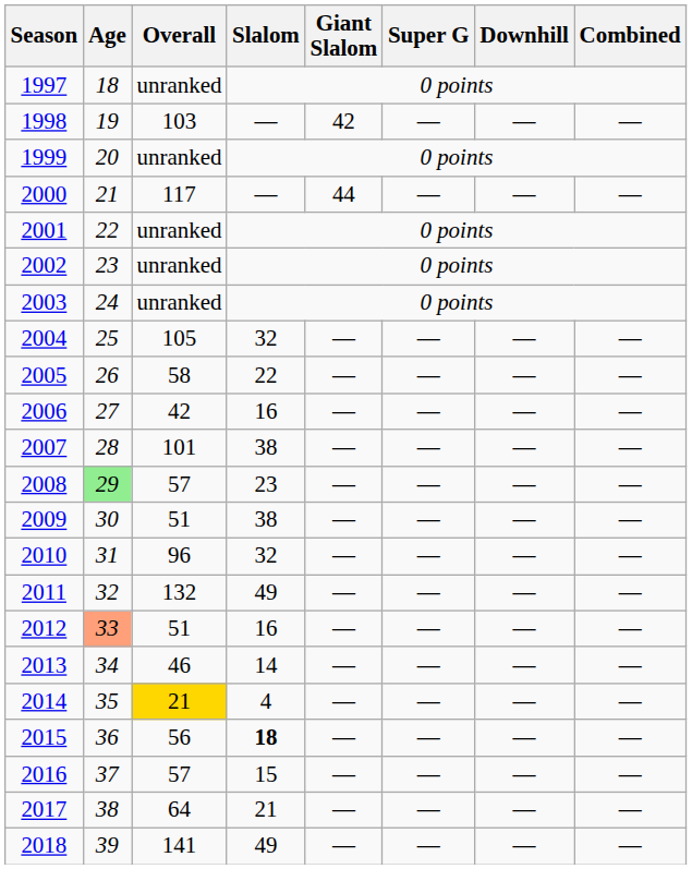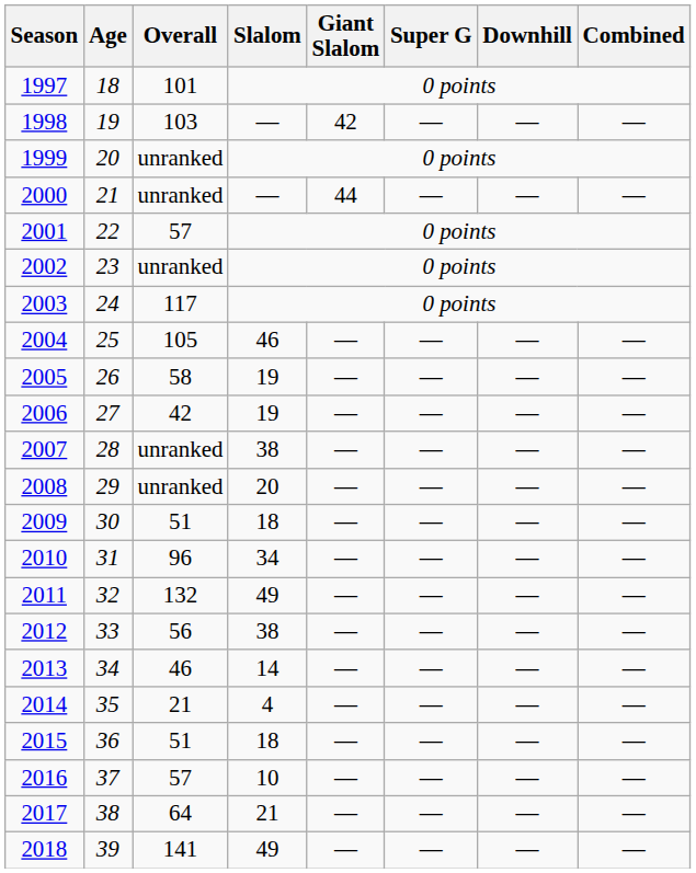 <table class=wikitable style="text-align:center">
 <tr>
 <th>Season</th>
 <th>Age</th>
 <th>Overall</th>
 <th>Slalom</th>
 <th>Giant<br>Slalom</th>
 <th>Super G</th>
 <th>Downhill</th>
 <th>Combined</th>
 </tr>
 <tr>
 <td><a href='#'>1997</a></td>
 <td><em>18</em></td>
-<td>unranked</td>
+<td>101</td>
 <td colspan=5><em>0 points</em></td>
 </tr>
 <tr>
 <td><a href='#'>1998</a></td>
 <td><em>19</em></td>
 <td>103</td>
 <td>—</td>
 <td>42</td>
 <td>—</td>
 <td>—</td>
 <td>—</td>
 </tr>
 <tr>
 <td><a href='#'>1999</a></td>
 <td><em>20</em></td>
 <td>unranked</td>
 <td colspan=5><em>0 points</em></td>
 </tr>
 <tr>
 <td><a href='#'>2000</a></td>
 <td><em>21</em></td>
-<td>117</td>
+<td>unranked</td>
 <td>—</td>
 <td>44</td>
 <td>—</td>
 <td>—</td>
 <td>—</td>
 </tr>
 <tr>
 <td><a href='#'>2001</a></td>
 <td><em>22</em></td>
-<td>unranked</td>
+<td>57</td>
 <td colspan=5><em>0 points</em></td>
 </tr>
 <tr>
 <td><a href='#'>2002</a></td>
 <td><em>23</em></td>
 <td>unranked</td>
 <td colspan=5><em>0 points</em></td>
 </tr>
 <tr>
 <td><a href='#'>2003</a></td>
 <td><em>24</em></td>
-<td>unranked</td>
+<td>117</td>
 <td colspan=5><em>0 points</em></td>
 </tr>
 <tr>
 <td><a href='#'>2004</a></td>
 <td><em>25</em></td>
 <td>105</td>
-<td>32</td>
+<td>46</td>
 <td>—</td>
 <td>—</td>
 <td>—</td>
 <td>—</td>
 </tr>
 <tr>
 <td><a href='#'>2005</a></td>
 <td><em>26</em></td>
 <td>58</td>
-<td>22</td>
+<td>19</td>
 <td>—</td>
 <td>—</td>
 <td>—</td>
 <td>—</td>
 </tr>
 <tr>
 <td><a href='#'>2006</a></td>
 <td><em>27</em></td>
 <td>42</td>
-<td>16</td>
+<td>19</td>
 <td>—</td>
 <td>—</td>
 <td>—</td>
 <td>—</td>
 </tr>
 <tr>
 <td><a href='#'>2007</a></td>
 <td><em>28</em></td>
-<td>101</td>
+<td>unranked</td>
 <td>38</td>
 <td>—</td>
 <td>—</td>
 <td>—</td>
 <td>—</td>
 </tr>
 <tr>
 <td><a href='#'>2008</a></td>
-<td style="background: lightgreen;"><em>29</em></td>
-<td>57</td>
-<td>23</td>
+<td><em>29</em></td>
+<td>unranked</td>
+<td>20</td>
 <td>—</td>
 <td>—</td>
 <td>—</td>
 <td>—</td>
 </tr>
 <tr>
 <td><a href='#'>2009</a></td>
 <td><em>30</em></td>
 <td>51</td>
-<td>38</td>
+<td>18</td>
 <td>—</td>
 <td>—</td>
 <td>—</td>
 <td>—</td>
 </tr>
 <tr>
 <td><a href='#'>2010</a></td>
 <td><em>31</em></td>
 <td>96</td>
-<td>32</td>
+<td>34</td>
 <td>—</td>
 <td>—</td>
 <td>—</td>
 <td>—</td>
 </tr>
 <tr>
 <td><a href='#'>2011</a></td>
 <td><em>32</em></td>
 <td>132</td>
 <td>49</td>
 <td>—</td>
 <td>—</td>
 <td>—</td>
 <td>—</td>
 </tr>
 <tr>
 <td><a href='#'>2012</a></td>
-<td style="background: lightsalmon;"><em>33</em></td>
-<td>51</td>
-<td>16</td>
+<td><em>33</em></td>
+<td>56</td>
+<td>38</td>
 <td>—</td>
 <td>—</td>
 <td>—</td>
 <td>—</td>
 </tr>
 <tr>
 <td><a href='#'>2013</a></td>
 <td><em>34</em></td>
 <td>46</td>
 <td>14</td>
 <td>—</td>
 <td>—</td>
 <td>—</td>
 <td>—</td>
 </tr>
 <tr>
 <td><a href='#'>2014</a></td>
 <td><em>35</em></td>
-<td style="background: gold;">21</td>
+<td>21</td>
 <td>4</td>
 <td>—</td>
 <td>—</td>
 <td>—</td>
 <td>—</td>
 </tr>
 <tr>
 <td><a href='#'>2015</a></td>
 <td><em>36</em></td>
-<td>56</td>
-<td><strong>18</strong></td>
+<td>51</td>
+<td>18</td>
 <td>—</td>
 <td>—</td>
 <td>—</td>
 <td>—</td>
 </tr>
 <tr>
 <td><a href='#'>2016</a></td>
 <td><em>37</em></td>
 <td>57</td>
-<td>15</td>
+<td>10</td>
 <td>—</td>
 <td>—</td>
 <td>—</td>
 <td>—</td>
 </tr>
 <tr>
 <td><a href='#'>2017</a></td>
 <td><em>38</em></td>
 <td>64</td>
 <td>21</td>
 <td>—</td>
 <td>—</td>
 <td>—</td>
 <td>—</td>
 </tr>
 <tr>
 <td><a href='#'>2018</a></td>
 <td><em>39</em></td>
 <td>141</td>
 <td>49</td>
 <td>—</td>
 <td>—</td>
 <td>—</td>
 <td>—</td>
 </tr>
 </table>
